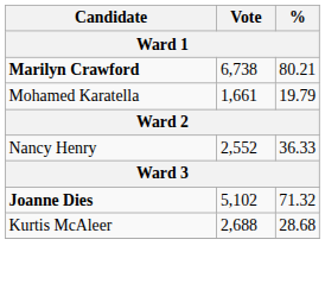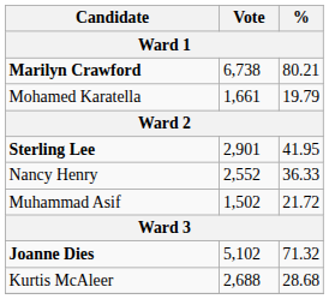 <table class="wikitable">
 <tr>
 <th bgcolor="#DDDDFF" width="200px">Candidate</th>
 <th bgcolor="#DDDDFF" width="50px">Vote</th>
 <th bgcolor="#DDDDFF" width="30px">%</th>
 </tr>
 <tr>
 <th colspan="3">Ward 1</th>
 </tr>
 <tr>
 <td><strong>Marilyn Crawford</strong></td>
 <td>6,738</td>
 <td>80.21</td>
 </tr>
 <tr>
 <td>Mohamed Karatella</td>
 <td>1,661</td>
 <td>19.79</td>
 </tr>
 <tr>
 <th colspan="3">Ward 2</th>
 </tr>
 <tr>
+<td><strong>Sterling Lee</strong></td>
+<td>2,901</td>
+<td>41.95</td>
+</tr>
+<tr>
 <td>Nancy Henry</td>
 <td>2,552</td>
 <td>36.33</td>
+</tr>
+<tr>
+<td>Muhammad Asif</td>
+<td>1,502</td>
+<td>21.72</td>
 </tr>
 <tr>
 <th colspan="3">Ward 3</th>
 </tr>
 <tr>
 <td><strong>Joanne Dies</strong></td>
 <td>5,102</td>
 <td>71.32</td>
 </tr>
 <tr>
 <td>Kurtis McAleer</td>
 <td>2,688</td>
 <td>28.68</td>
 </tr>
 <tr>
 </tr>
 </table>
